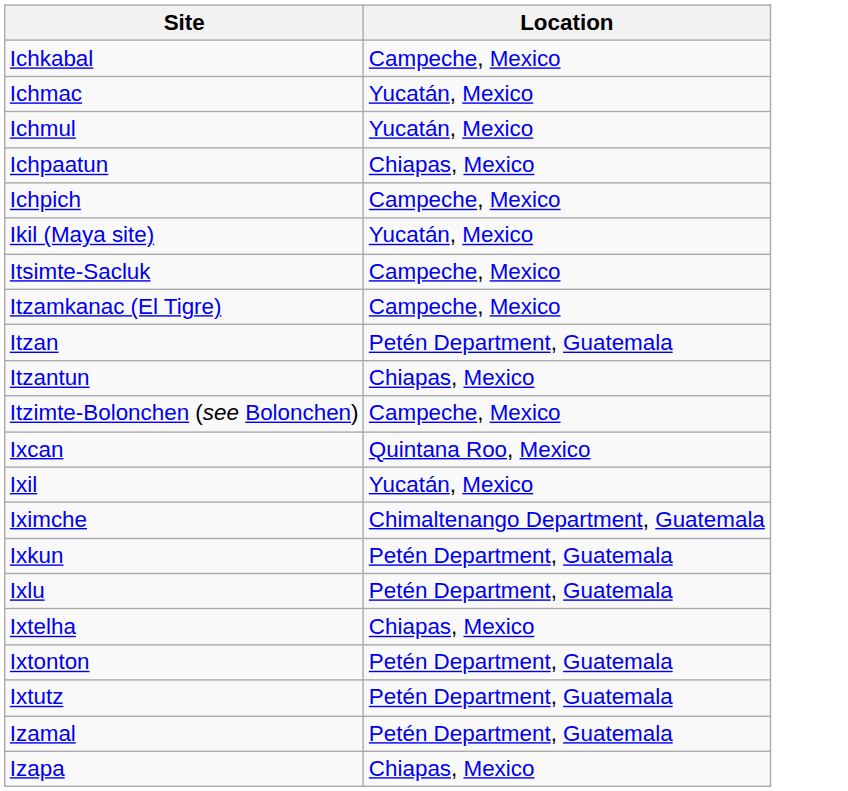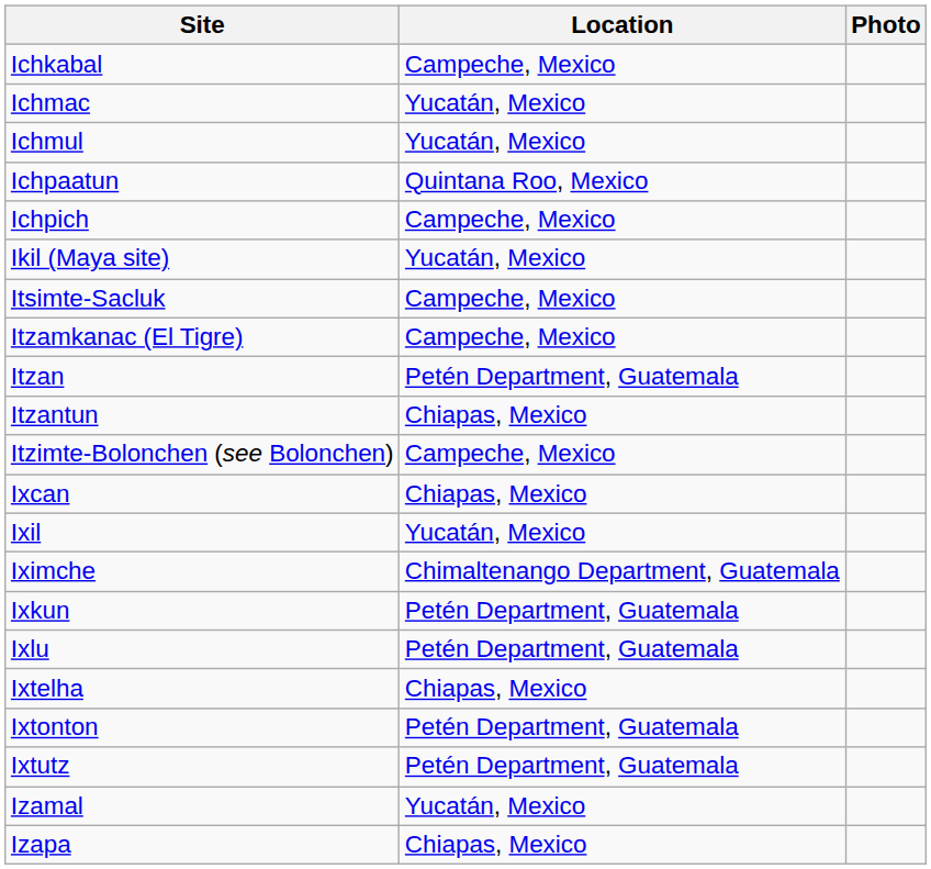 <table class="wikitable sortable" align="left" style="margin: 1em auto 1em auto">
 <tr>
 <th>Site</th>
 <th>Location</th>
+<th>Photo</th>
 </tr>
 <tr>
 <td><a href='#'>Ichkabal</a></td>
 <td><a href='#'>Campeche</a>, <a href='#'>Mexico</a></td>
+<td></td>
 </tr>
 <tr>
 <td><a href='#'>Ichmac</a></td>
 <td><a href='#'>Yucatán</a>, <a href='#'>Mexico</a></td>
+<td></td>
 </tr>
 <tr>
 <td><a href='#'>Ichmul</a></td>
 <td><a href='#'>Yucatán</a>, <a href='#'>Mexico</a></td>
+<td></td>
 </tr>
 <tr>
 <td><a href='#'>Ichpaatun</a></td>
-<td><a href='#'>Chiapas</a>, <a href='#'>Mexico</a></td>
+<td><a href='#'>Quintana Roo</a>, <a href='#'>Mexico</a></td>
+<td></td>
 </tr>
 <tr>
 <td><a href='#'>Ichpich</a></td>
 <td><a href='#'>Campeche</a>, <a href='#'>Mexico</a></td>
+<td></td>
 </tr>
 <tr>
 <td><a href='#'>Ikil (Maya site)</a></td>
 <td><a href='#'>Yucatán</a>, <a href='#'>Mexico</a></td>
+<td></td>
 </tr>
 <tr>
 <td><a href='#'>Itsimte-Sacluk</a></td>
 <td><a href='#'>Campeche</a>, <a href='#'>Mexico</a></td>
+<td></td>
 </tr>
 <tr>
 <td><a href='#'>Itzamkanac (El Tigre)</a></td>
 <td><a href='#'>Campeche</a>, <a href='#'>Mexico</a></td>
+<td></td>
 </tr>
 <tr>
 <td><a href='#'>Itzan</a></td>
 <td><a href='#'>Petén Department</a>, <a href='#'>Guatemala</a></td>
+<td></td>
 </tr>
 <tr>
 <td><a href='#'>Itzantun</a></td>
 <td><a href='#'>Chiapas</a>, <a href='#'>Mexico</a></td>
+<td></td>
 </tr>
 <tr>
 <td><a href='#'>Itzimte-Bolonchen</a> (<em>see</em> <a href='#'>Bolonchen</a>)</td>
 <td><a href='#'>Campeche</a>, <a href='#'>Mexico</a></td>
+<td></td>
 </tr>
 <tr>
 <td><a href='#'>Ixcan</a></td>
-<td><a href='#'>Quintana Roo</a>, <a href='#'>Mexico</a></td>
+<td><a href='#'>Chiapas</a>, <a href='#'>Mexico</a></td>
+<td></td>
 </tr>
 <tr>
 <td><a href='#'>Ixil</a></td>
 <td><a href='#'>Yucatán</a>, <a href='#'>Mexico</a></td>
+<td></td>
 </tr>
 <tr>
 <td><a href='#'>Iximche</a></td>
 <td><a href='#'>Chimaltenango Department</a>, <a href='#'>Guatemala</a></td>
+<td></td>
 </tr>
 <tr>
 <td><a href='#'>Ixkun</a></td>
 <td><a href='#'>Petén Department</a>, <a href='#'>Guatemala</a></td>
+<td></td>
 </tr>
 <tr>
 <td><a href='#'>Ixlu</a></td>
 <td><a href='#'>Petén Department</a>, <a href='#'>Guatemala</a></td>
+<td></td>
 </tr>
 <tr>
 <td><a href='#'>Ixtelha</a></td>
 <td><a href='#'>Chiapas</a>, <a href='#'>Mexico</a></td>
+<td></td>
 </tr>
 <tr>
 <td><a href='#'>Ixtonton</a></td>
 <td><a href='#'>Petén Department</a>, <a href='#'>Guatemala</a></td>
+<td></td>
 </tr>
 <tr>
 <td><a href='#'>Ixtutz</a></td>
 <td><a href='#'>Petén Department</a>, <a href='#'>Guatemala</a></td>
+<td></td>
 </tr>
 <tr>
 <td><a href='#'>Izamal</a></td>
-<td><a href='#'>Petén Department</a>, <a href='#'>Guatemala</a></td>
+<td><a href='#'>Yucatán</a>, <a href='#'>Mexico</a></td>
+<td></td>
 </tr>
 <tr>
 <td><a href='#'>Izapa</a></td>
 <td><a href='#'>Chiapas</a>, <a href='#'>Mexico</a></td>
+<td></td>
 </tr>
 </table>
